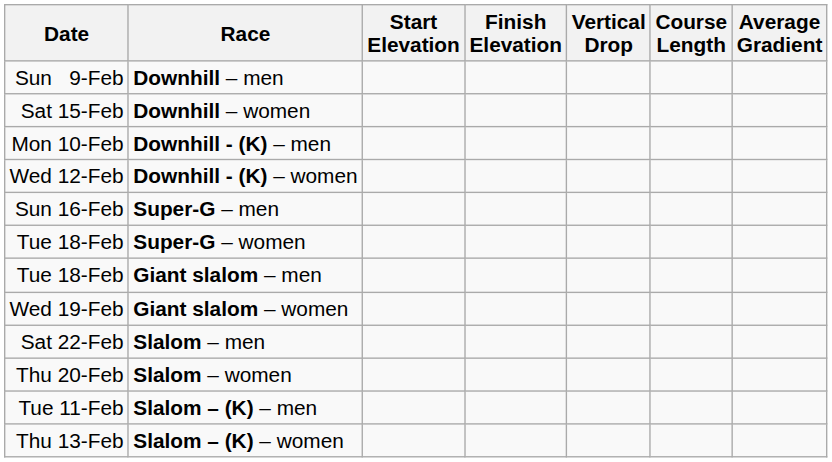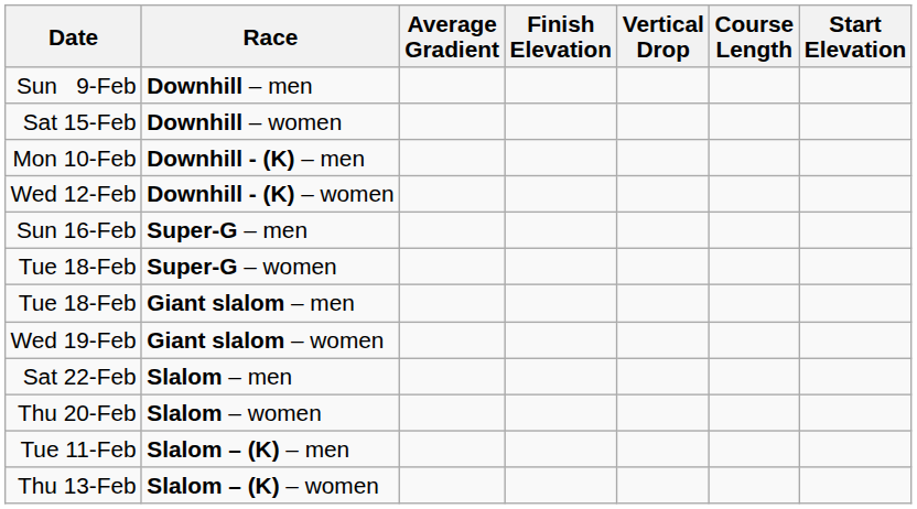 <table class="wikitable" style="text-align:right; font-size:95%;">
 <tr>
 <th>Date</th>
 <th>Race</th>
-<th>Start<br>Elevation</th>
+<th>Average<br>Gradient</th>
 <th>Finish<br>Elevation</th>
 <th>Vertical<br>Drop</th>
 <th>Course<br>Length</th>
-<th>Average<br>Gradient</th>
+<th>Start<br>Elevation</th>
 </tr>
 <tr>
 <td>Sun   9-Feb</td>
 <td align=left><strong>Downhill</strong> – men</td>
+<td align=center></td>
 <td> </td>
 <td> </td>
 <td> </td>
 <td> </td>
-<td align=center></td>
 </tr>
 <tr>
 <td>Sat 15-Feb</td>
 <td align=left><strong>Downhill</strong> – women</td>
+<td align=center></td>
 <td></td>
 <td></td>
 <td></td>
 <td></td>
-<td align=center></td>
 </tr>
 <tr>
 <td>Mon 10-Feb</td>
 <td align=left><strong>Downhill - (K)</strong> – men</td>
+<td align=center></td>
 <td></td>
 <td></td>
 <td></td>
 <td></td>
-<td align=center></td>
 </tr>
 <tr>
 <td>Wed 12-Feb</td>
 <td align=left><strong>Downhill - (K)</strong> – women</td>
+<td align=center></td>
 <td></td>
 <td></td>
 <td></td>
 <td></td>
-<td align=center></td>
 </tr>
 <tr>
 <td>Sun 16-Feb</td>
 <td align=left><strong>Super-G</strong> – men</td>
+<td align=center></td>
 <td></td>
 <td></td>
 <td></td>
 <td></td>
-<td align=center></td>
 </tr>
 <tr>
 <td>Tue 18-Feb</td>
 <td align=left><strong>Super-G</strong> – women</td>
+<td align=center></td>
 <td></td>
 <td></td>
 <td></td>
 <td></td>
-<td align=center></td>
 </tr>
 <tr>
 <td>Tue 18-Feb</td>
 <td align=left><strong>Giant slalom</strong> – men</td>
+<td align=center></td>
 <td></td>
 <td></td>
 <td></td>
 <td></td>
-<td align=center></td>
 </tr>
 <tr>
 <td>Wed 19-Feb</td>
 <td align=left><strong>Giant slalom</strong> – women</td>
+<td align=center></td>
 <td></td>
 <td></td>
 <td></td>
 <td></td>
-<td align=center></td>
 </tr>
 <tr>
 <td>Sat 22-Feb</td>
 <td align=left><strong>Slalom</strong> – men</td>
-<td></td>
+<td align=center></td>
 <td></td>
 <td>   </td>
 <td></td>
-<td align=center></td>
+<td></td>
 </tr>
 <tr>
 <td>Thu 20-Feb</td>
 <td align=left><strong>Slalom</strong> – women</td>
-<td></td>
+<td align=center></td>
 <td></td>
 <td>   </td>
 <td></td>
-<td align=center></td>
+<td></td>
 </tr>
 <tr>
 <td>Tue 11-Feb</td>
 <td align=left><strong>Slalom – (K)</strong> – men</td>
 <td></td>
 <td></td>
 <td>   </td>
 <td></td>
 <td></td>
 </tr>
 <tr>
 <td>Thu 13-Feb</td>
 <td align=left><strong>Slalom – (K)</strong> – women</td>
-<td></td>
+<td align=center></td>
 <td></td>
 <td>   </td>
 <td></td>
-<td align=center></td>
+<td></td>
 </tr>
 </table>
